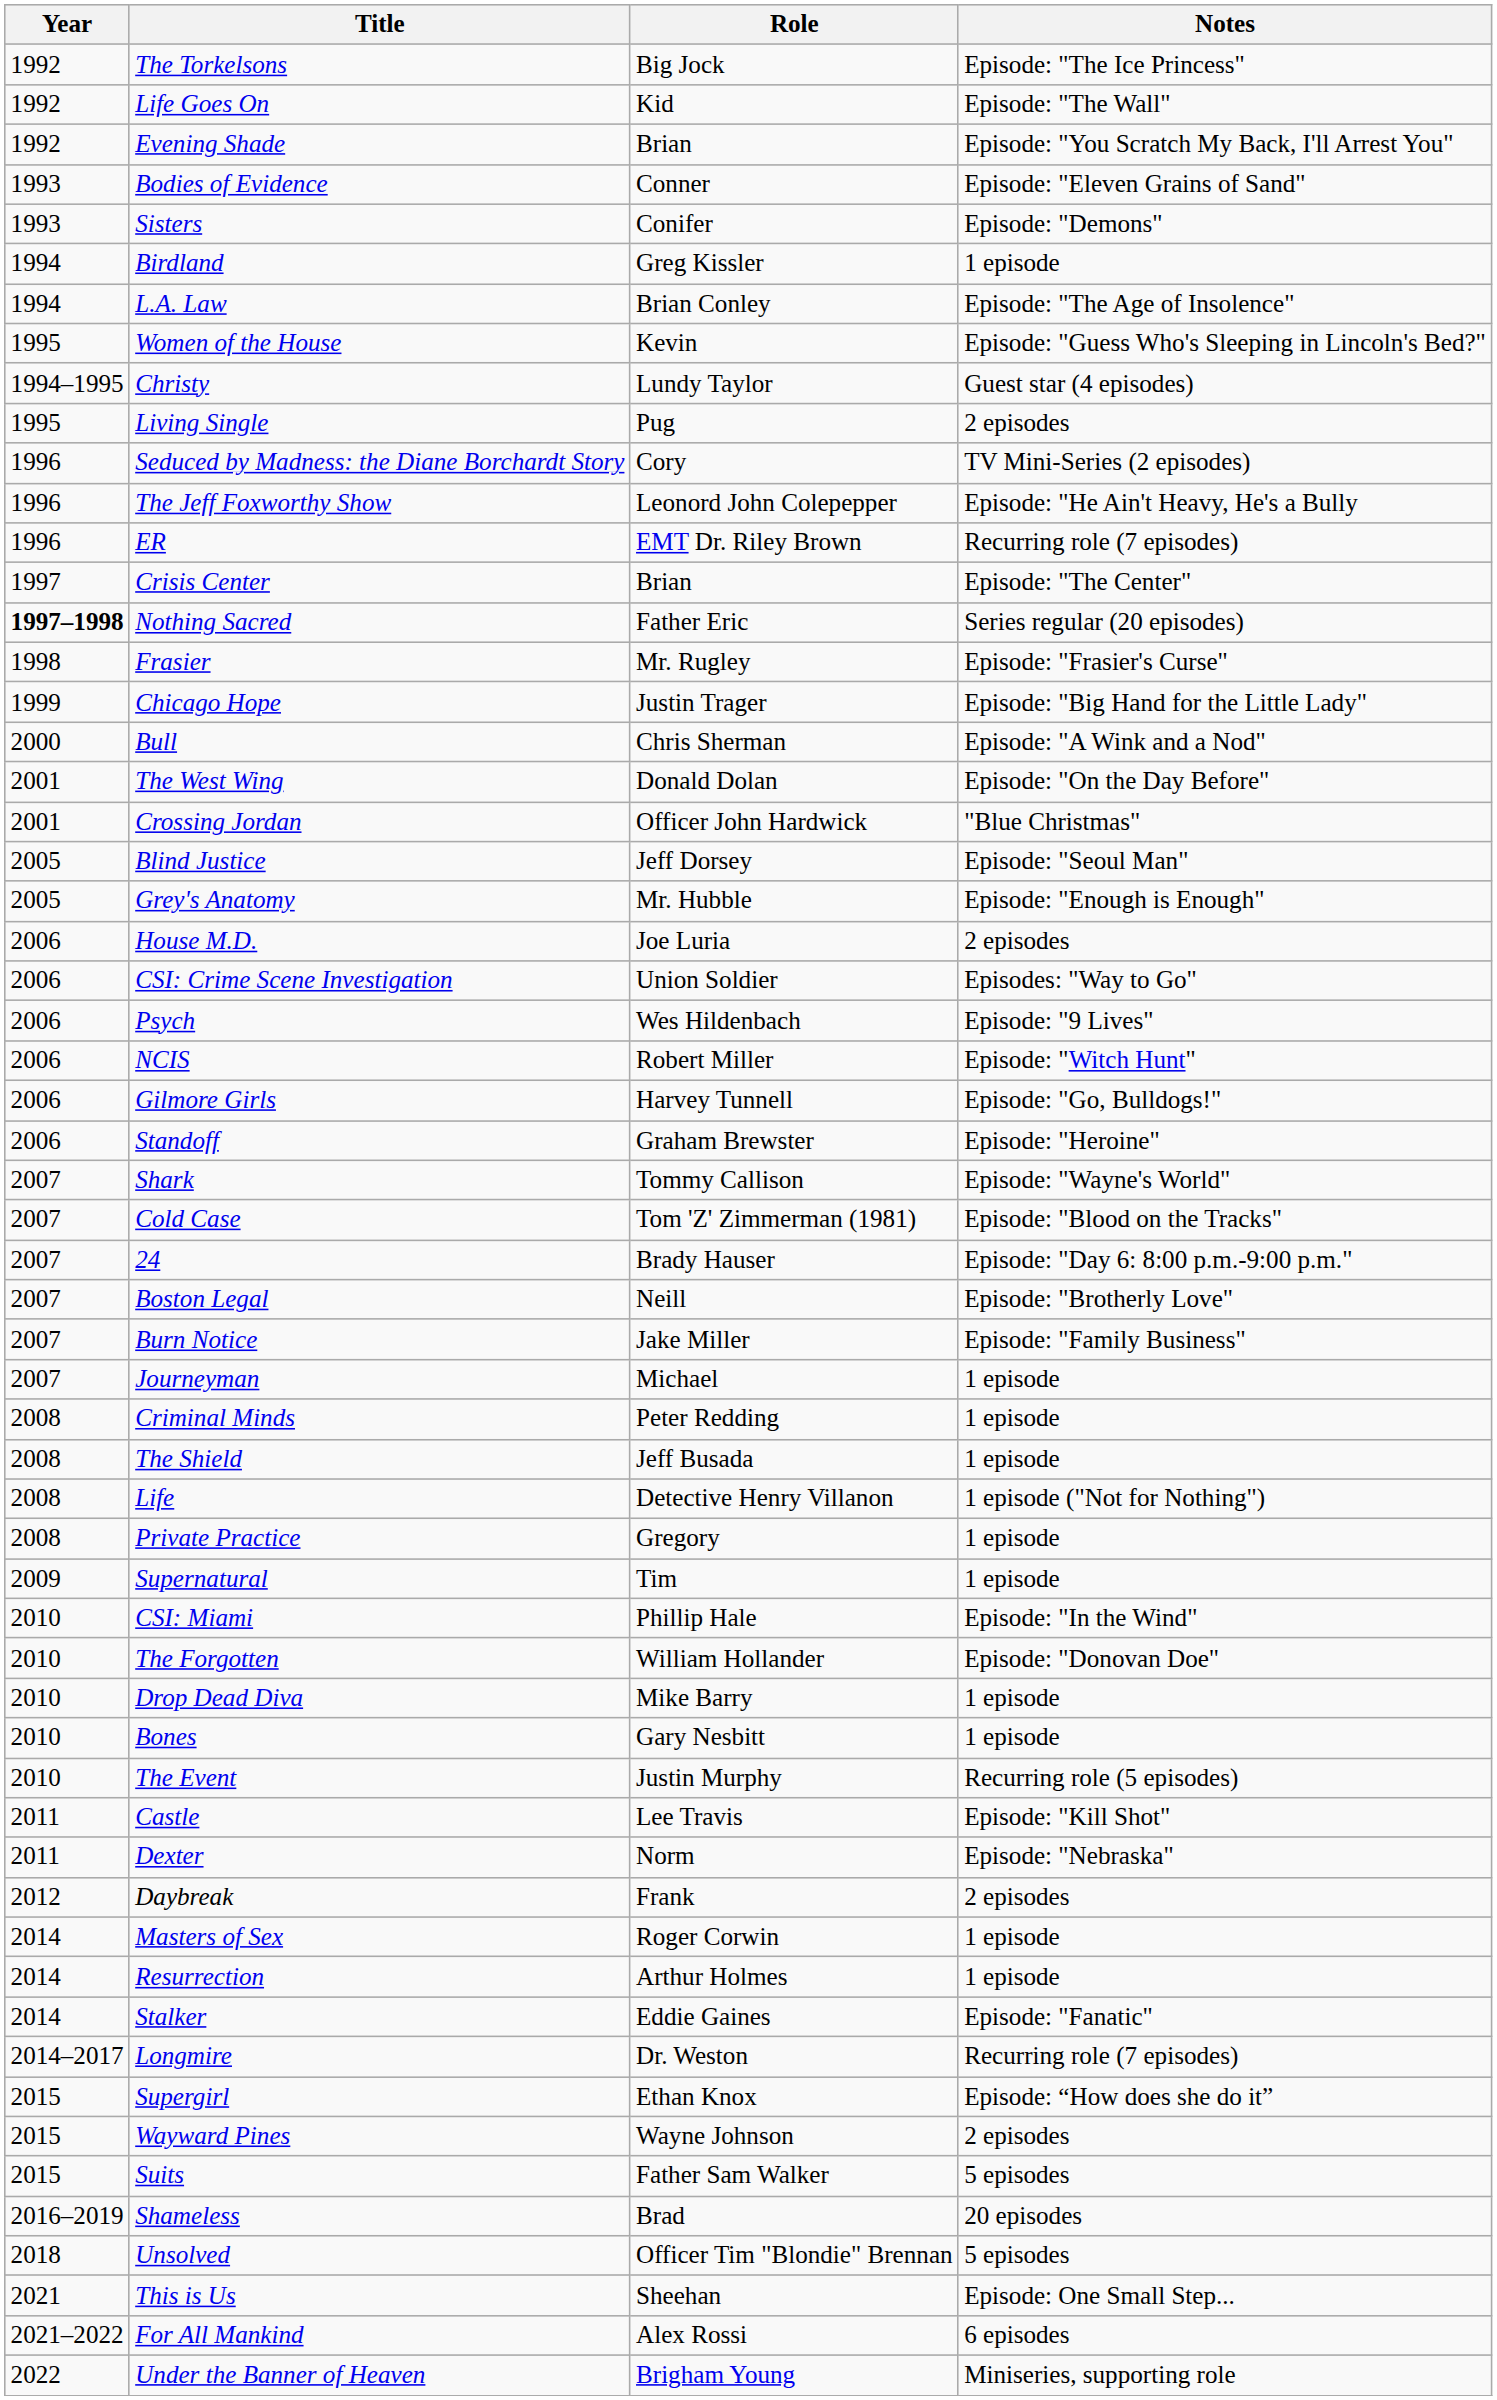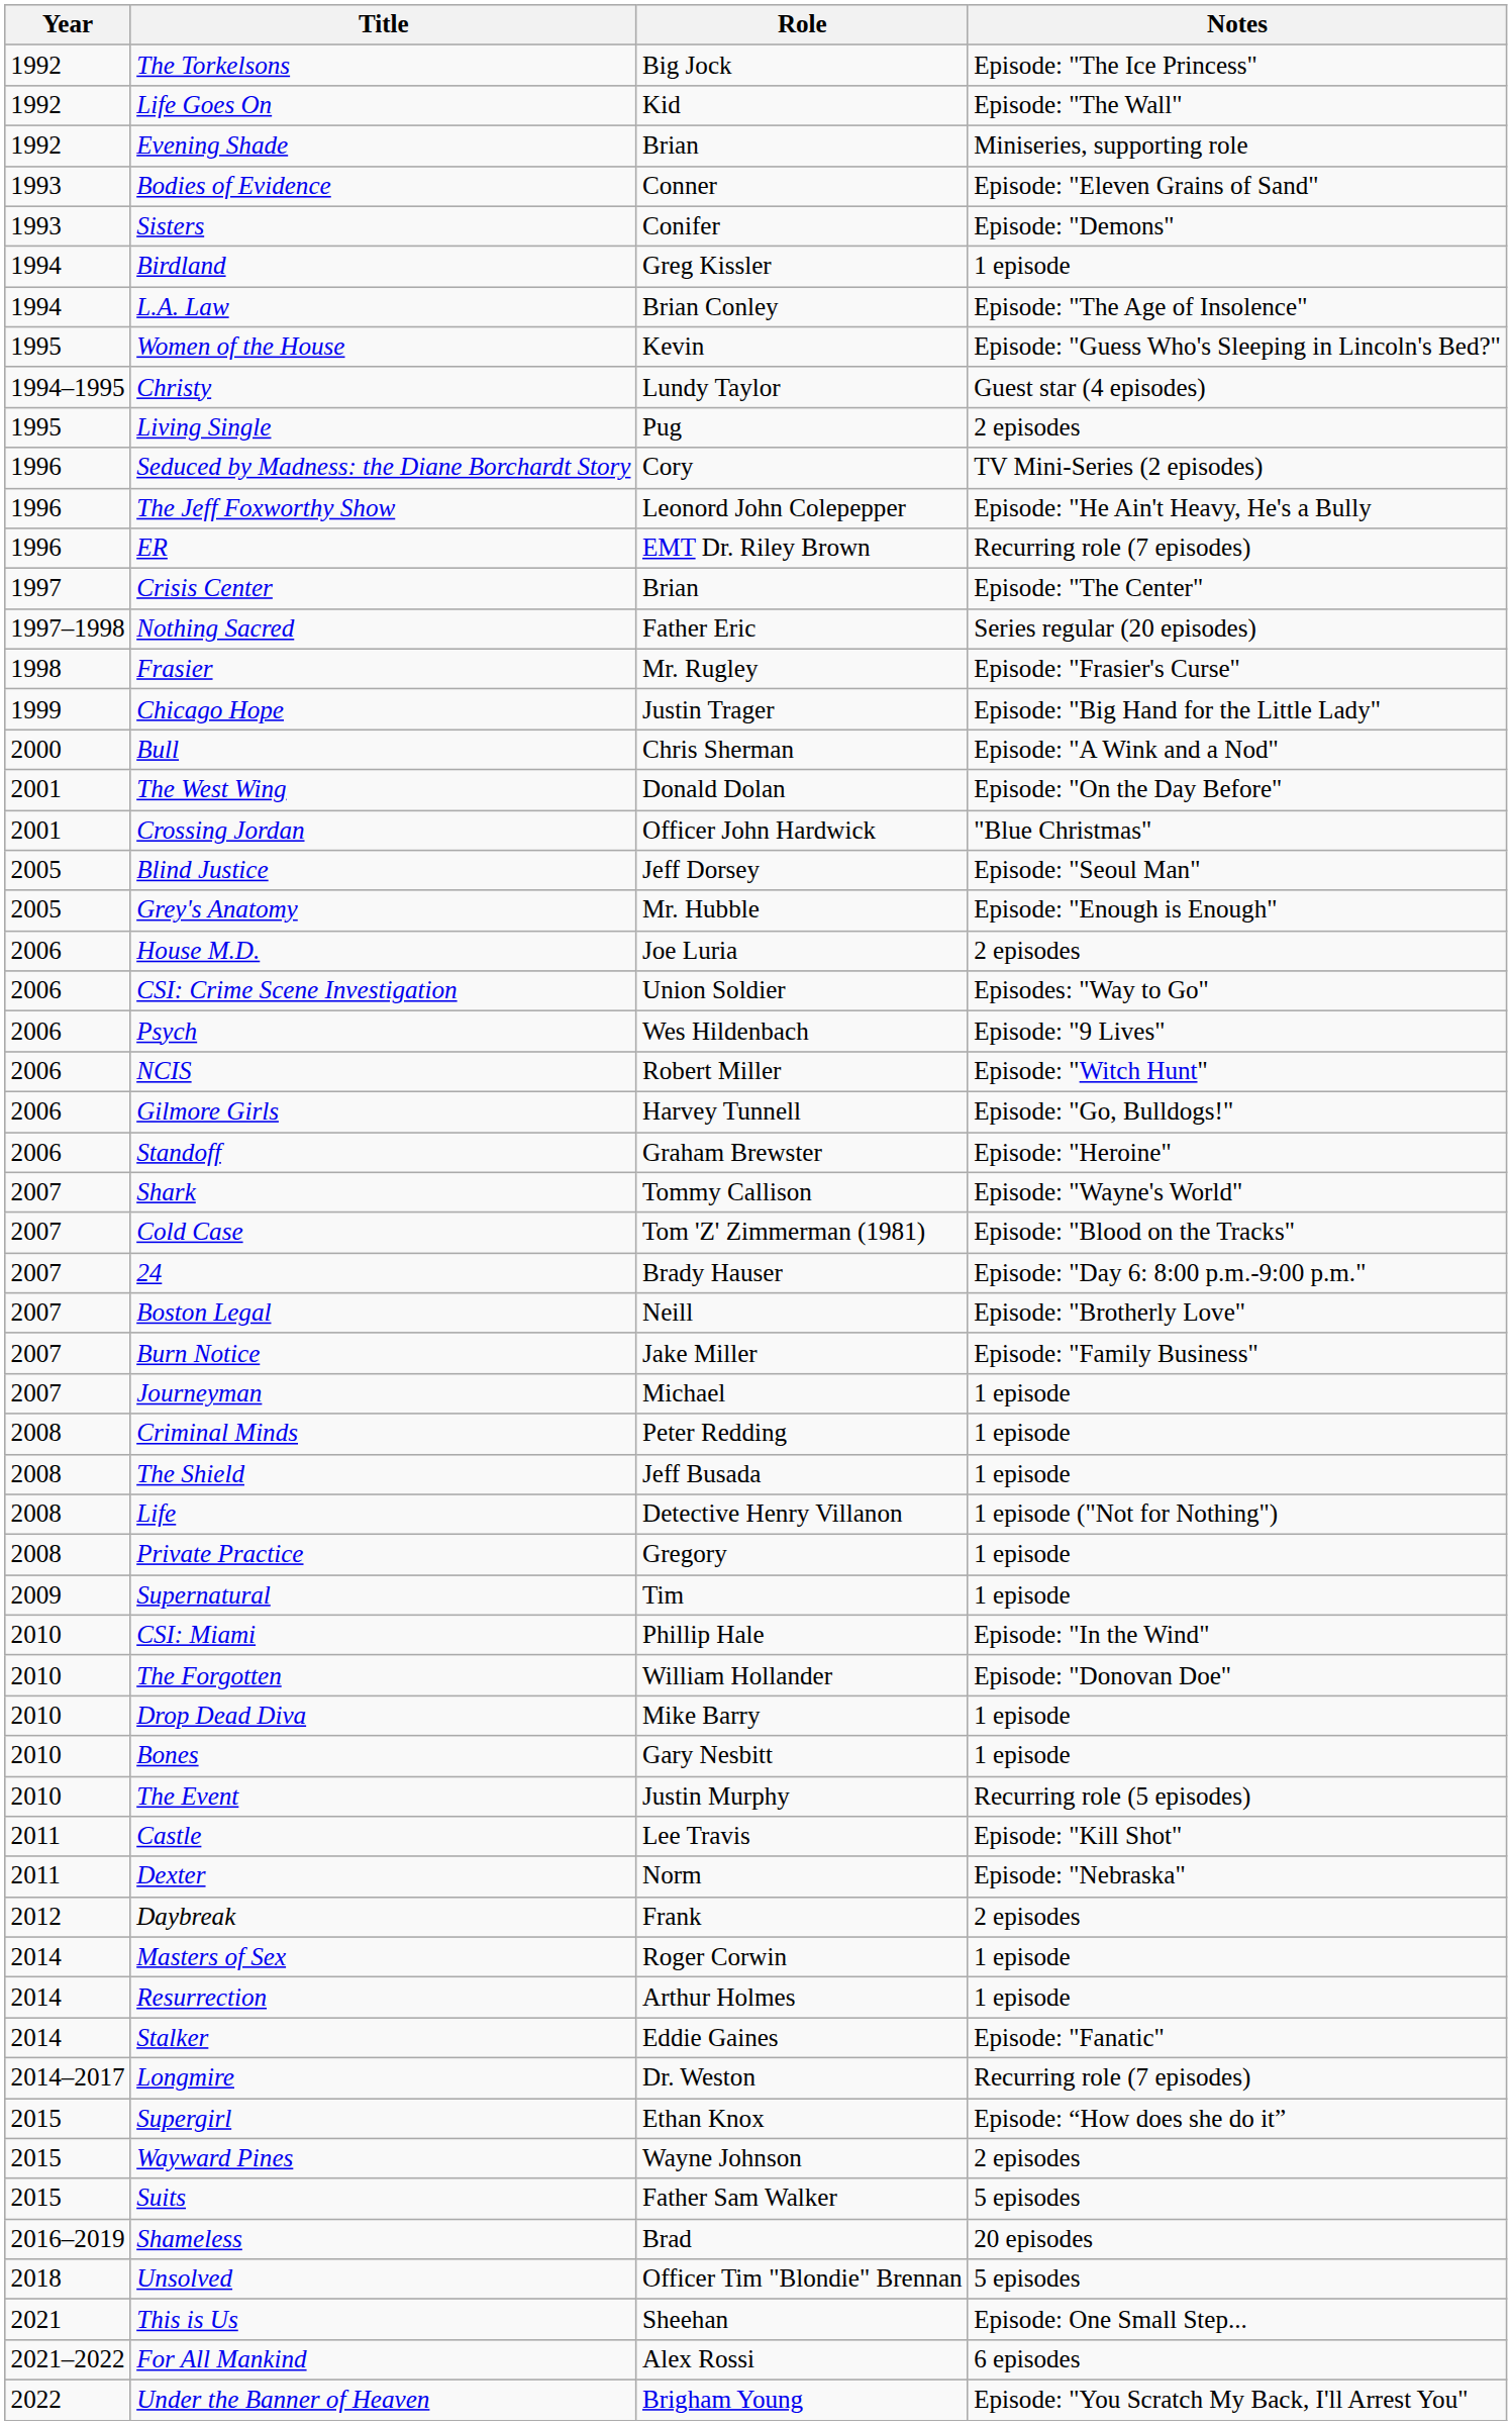 <table class="wikitable sortable">
 <tr>
 <th>Year</th>
 <th>Title</th>
 <th>Role</th>
 <th class="unsortable">Notes</th>
 </tr>
 <tr>
 <td>1992</td>
 <td><em><a href='#'>The Torkelsons</a></em></td>
 <td>Big Jock</td>
 <td>Episode: "The Ice Princess"</td>
 </tr>
 <tr>
 <td>1992</td>
 <td><em><a href='#'>Life Goes On</a></em></td>
 <td>Kid</td>
 <td>Episode: "The Wall"</td>
 </tr>
 <tr>
 <td>1992</td>
 <td><em><a href='#'>Evening Shade</a></em></td>
 <td>Brian</td>
-<td>Episode: "You Scratch My Back, I'll Arrest You"</td>
+<td>Miniseries, supporting role</td>
 </tr>
 <tr>
 <td>1993</td>
 <td><em><a href='#'>Bodies of Evidence</a></em></td>
 <td>Conner</td>
 <td>Episode: "Eleven Grains of Sand"</td>
 </tr>
 <tr>
 <td>1993</td>
 <td><em><a href='#'>Sisters</a></em></td>
 <td>Conifer</td>
 <td>Episode: "Demons"</td>
 </tr>
 <tr>
 <td>1994</td>
 <td><em><a href='#'>Birdland</a></em></td>
 <td>Greg Kissler</td>
 <td>1 episode</td>
 </tr>
 <tr>
 <td>1994</td>
 <td><em><a href='#'>L.A. Law</a></em></td>
 <td>Brian Conley</td>
 <td>Episode: "The Age of Insolence"</td>
 </tr>
 <tr>
 <td>1995</td>
 <td><em><a href='#'>Women of the House</a></em></td>
 <td>Kevin</td>
 <td>Episode: "Guess Who's Sleeping in Lincoln's Bed?"</td>
 </tr>
 <tr>
 <td>1994–1995</td>
 <td><em><a href='#'>Christy</a></em></td>
 <td>Lundy Taylor</td>
 <td>Guest star (4 episodes)</td>
 </tr>
 <tr>
 <td>1995</td>
 <td><em><a href='#'>Living Single</a></em></td>
 <td>Pug</td>
 <td>2 episodes</td>
 </tr>
 <tr>
 <td>1996</td>
 <td><em><a href='#'>Seduced by Madness: the Diane Borchardt Story</a></em></td>
 <td>Cory</td>
 <td>TV Mini-Series (2 episodes)</td>
 </tr>
 <tr>
 <td>1996</td>
 <td><em><a href='#'>The Jeff Foxworthy Show</a></em></td>
 <td>Leonord John Colepepper</td>
 <td>Episode: "He Ain't Heavy, He's a Bully</td>
 </tr>
 <tr>
 <td>1996</td>
 <td><em><a href='#'>ER</a></em></td>
 <td><a href='#'>EMT</a> Dr. Riley Brown</td>
 <td>Recurring role (7 episodes)</td>
 </tr>
 <tr>
 <td>1997</td>
 <td><em><a href='#'>Crisis Center</a></em></td>
 <td>Brian</td>
 <td>Episode: "The Center"</td>
 </tr>
 <tr>
-<td><strong>1997–1998</strong></td>
+<td>1997–1998</td>
 <td><em><a href='#'>Nothing Sacred</a></em></td>
 <td>Father Eric</td>
 <td>Series regular (20 episodes)</td>
 </tr>
 <tr>
 <td>1998</td>
 <td><em><a href='#'>Frasier</a></em></td>
 <td>Mr. Rugley</td>
 <td>Episode: "Frasier's Curse"</td>
 </tr>
 <tr>
 <td>1999</td>
 <td><em><a href='#'>Chicago Hope</a></em></td>
 <td>Justin Trager</td>
 <td>Episode: "Big Hand for the Little Lady"</td>
 </tr>
 <tr>
 <td>2000</td>
 <td><em><a href='#'>Bull</a></em></td>
 <td>Chris Sherman</td>
 <td>Episode: "A Wink and a Nod"</td>
 </tr>
 <tr>
 <td>2001</td>
 <td><em><a href='#'>The West Wing</a></em></td>
 <td>Donald Dolan</td>
 <td>Episode: "On the Day Before"</td>
 </tr>
 <tr>
 <td>2001</td>
 <td><em><a href='#'>Crossing Jordan</a></em></td>
 <td>Officer John Hardwick</td>
 <td>"Blue Christmas"</td>
 </tr>
 <tr>
 <td>2005</td>
 <td><em><a href='#'>Blind Justice</a></em></td>
 <td>Jeff Dorsey</td>
 <td>Episode: "Seoul Man"</td>
 </tr>
 <tr>
 <td>2005</td>
 <td><em><a href='#'>Grey's Anatomy</a></em></td>
 <td>Mr. Hubble</td>
 <td>Episode: "Enough is Enough"</td>
 </tr>
 <tr>
 <td>2006</td>
 <td><em><a href='#'>House M.D.</a></em></td>
 <td>Joe Luria</td>
 <td>2 episodes</td>
 </tr>
 <tr>
 <td>2006</td>
 <td><em><a href='#'>CSI: Crime Scene Investigation</a></em></td>
 <td>Union Soldier</td>
 <td>Episodes: "Way to Go"</td>
 </tr>
 <tr>
 <td>2006</td>
 <td><em><a href='#'>Psych</a></em></td>
 <td>Wes Hildenbach</td>
 <td>Episode: "9 Lives"</td>
 </tr>
 <tr>
 <td>2006</td>
 <td><em><a href='#'>NCIS</a></em></td>
 <td>Robert Miller</td>
 <td>Episode: "<a href='#'>Witch Hunt</a>"</td>
 </tr>
 <tr>
 <td>2006</td>
 <td><em><a href='#'>Gilmore Girls</a></em></td>
 <td>Harvey Tunnell</td>
 <td>Episode: "Go, Bulldogs!"</td>
 </tr>
 <tr>
 <td>2006</td>
 <td><em><a href='#'>Standoff</a></em></td>
 <td>Graham Brewster</td>
 <td>Episode: "Heroine"</td>
 </tr>
 <tr>
 <td>2007</td>
 <td><em><a href='#'>Shark</a></em></td>
 <td>Tommy Callison</td>
 <td>Episode: "Wayne's World"</td>
 </tr>
 <tr>
 <td>2007</td>
 <td><em><a href='#'>Cold Case</a></em></td>
 <td>Tom 'Z' Zimmerman (1981)</td>
 <td>Episode: "Blood on the Tracks"</td>
 </tr>
 <tr>
 <td>2007</td>
 <td><em><a href='#'>24</a></em></td>
 <td>Brady Hauser</td>
 <td>Episode: "Day 6: 8:00 p.m.-9:00 p.m."</td>
 </tr>
 <tr>
 <td>2007</td>
 <td><em><a href='#'>Boston Legal</a></em></td>
 <td>Neill</td>
 <td>Episode: "Brotherly Love"</td>
 </tr>
 <tr>
 <td>2007</td>
 <td><em><a href='#'>Burn Notice</a></em></td>
 <td>Jake Miller</td>
 <td>Episode: "Family Business"</td>
 </tr>
 <tr>
 <td>2007</td>
 <td><em><a href='#'>Journeyman</a></em></td>
 <td>Michael</td>
 <td>1 episode</td>
 </tr>
 <tr>
 <td>2008</td>
 <td><em><a href='#'>Criminal Minds</a></em></td>
 <td>Peter Redding</td>
 <td>1 episode</td>
 </tr>
 <tr>
 <td>2008</td>
 <td><em><a href='#'>The Shield</a></em></td>
 <td>Jeff Busada</td>
 <td>1 episode</td>
 </tr>
 <tr>
 <td>2008</td>
 <td><em><a href='#'>Life</a></em></td>
 <td>Detective Henry Villanon</td>
 <td>1 episode ("Not for Nothing")</td>
 </tr>
 <tr>
 <td>2008</td>
 <td><em><a href='#'>Private Practice</a></em></td>
 <td>Gregory</td>
 <td>1 episode</td>
 </tr>
 <tr>
 <td>2009</td>
 <td><em><a href='#'>Supernatural</a></em></td>
 <td>Tim</td>
 <td>1 episode</td>
 </tr>
 <tr>
 <td>2010</td>
 <td><em><a href='#'>CSI: Miami</a></em></td>
 <td>Phillip Hale</td>
 <td>Episode: "In the Wind"</td>
 </tr>
 <tr>
 <td>2010</td>
 <td><em><a href='#'>The Forgotten</a></em></td>
 <td>William Hollander</td>
 <td>Episode: "Donovan Doe"</td>
 </tr>
 <tr>
 <td>2010</td>
 <td><em><a href='#'>Drop Dead Diva</a></em></td>
 <td>Mike Barry</td>
 <td>1 episode</td>
 </tr>
 <tr>
 <td>2010</td>
 <td><em><a href='#'>Bones</a></em></td>
 <td>Gary Nesbitt</td>
 <td>1 episode</td>
 </tr>
 <tr>
 <td>2010</td>
 <td><em><a href='#'>The Event</a></em></td>
 <td>Justin Murphy</td>
 <td>Recurring role (5 episodes)</td>
 </tr>
 <tr>
 <td>2011</td>
 <td><em><a href='#'>Castle</a></em></td>
 <td>Lee Travis</td>
 <td>Episode: "Kill Shot"</td>
 </tr>
 <tr>
 <td>2011</td>
 <td><em><a href='#'>Dexter</a></em></td>
 <td>Norm</td>
 <td>Episode: "Nebraska"</td>
 </tr>
 <tr>
 <td>2012</td>
 <td><em>Daybreak</em></td>
 <td>Frank</td>
 <td>2 episodes</td>
 </tr>
 <tr>
 <td>2014</td>
 <td><em><a href='#'>Masters of Sex</a></em></td>
 <td>Roger Corwin</td>
 <td>1 episode</td>
 </tr>
 <tr>
 <td>2014</td>
 <td><em><a href='#'>Resurrection</a></em></td>
 <td>Arthur Holmes</td>
 <td>1 episode</td>
 </tr>
 <tr>
 <td>2014</td>
 <td><em><a href='#'>Stalker</a></em></td>
 <td>Eddie Gaines</td>
 <td>Episode: "Fanatic"</td>
 </tr>
 <tr>
 <td>2014–2017</td>
 <td><em><a href='#'>Longmire</a></em></td>
 <td>Dr. Weston</td>
 <td>Recurring role (7 episodes)</td>
 </tr>
 <tr>
 <td>2015</td>
 <td ! scope="row"><em><a href='#'>Supergirl</a></em></td>
 <td>Ethan Knox</td>
 <td>Episode: “How does she do it”</td>
 </tr>
 <tr>
 <td>2015</td>
 <td><em><a href='#'>Wayward Pines</a></em></td>
 <td>Wayne Johnson</td>
 <td>2 episodes</td>
 </tr>
 <tr>
 <td>2015</td>
 <td><em><a href='#'>Suits</a></em></td>
 <td>Father Sam Walker</td>
 <td>5 episodes</td>
 </tr>
 <tr>
 <td>2016–2019</td>
 <td><em><a href='#'>Shameless</a></em></td>
 <td>Brad</td>
 <td>20 episodes</td>
 </tr>
 <tr>
 <td>2018</td>
 <td><em><a href='#'>Unsolved</a></em></td>
 <td>Officer Tim "Blondie" Brennan</td>
 <td>5 episodes</td>
 </tr>
 <tr>
 <td>2021</td>
 <td><em><a href='#'>This is Us</a></em></td>
 <td>Sheehan</td>
 <td>Episode: One Small Step...</td>
 </tr>
 <tr>
 <td>2021–2022</td>
 <td><em><a href='#'>For All Mankind</a></em></td>
 <td>Alex Rossi</td>
 <td>6 episodes</td>
 </tr>
 <tr>
 <td>2022</td>
 <td><em><a href='#'>Under the Banner of Heaven</a></em></td>
 <td><a href='#'>Brigham Young</a></td>
-<td>Miniseries, supporting role</td>
+<td>Episode: "You Scratch My Back, I'll Arrest You"</td>
 </tr>
 <tr>
 </tr>
 </table>
